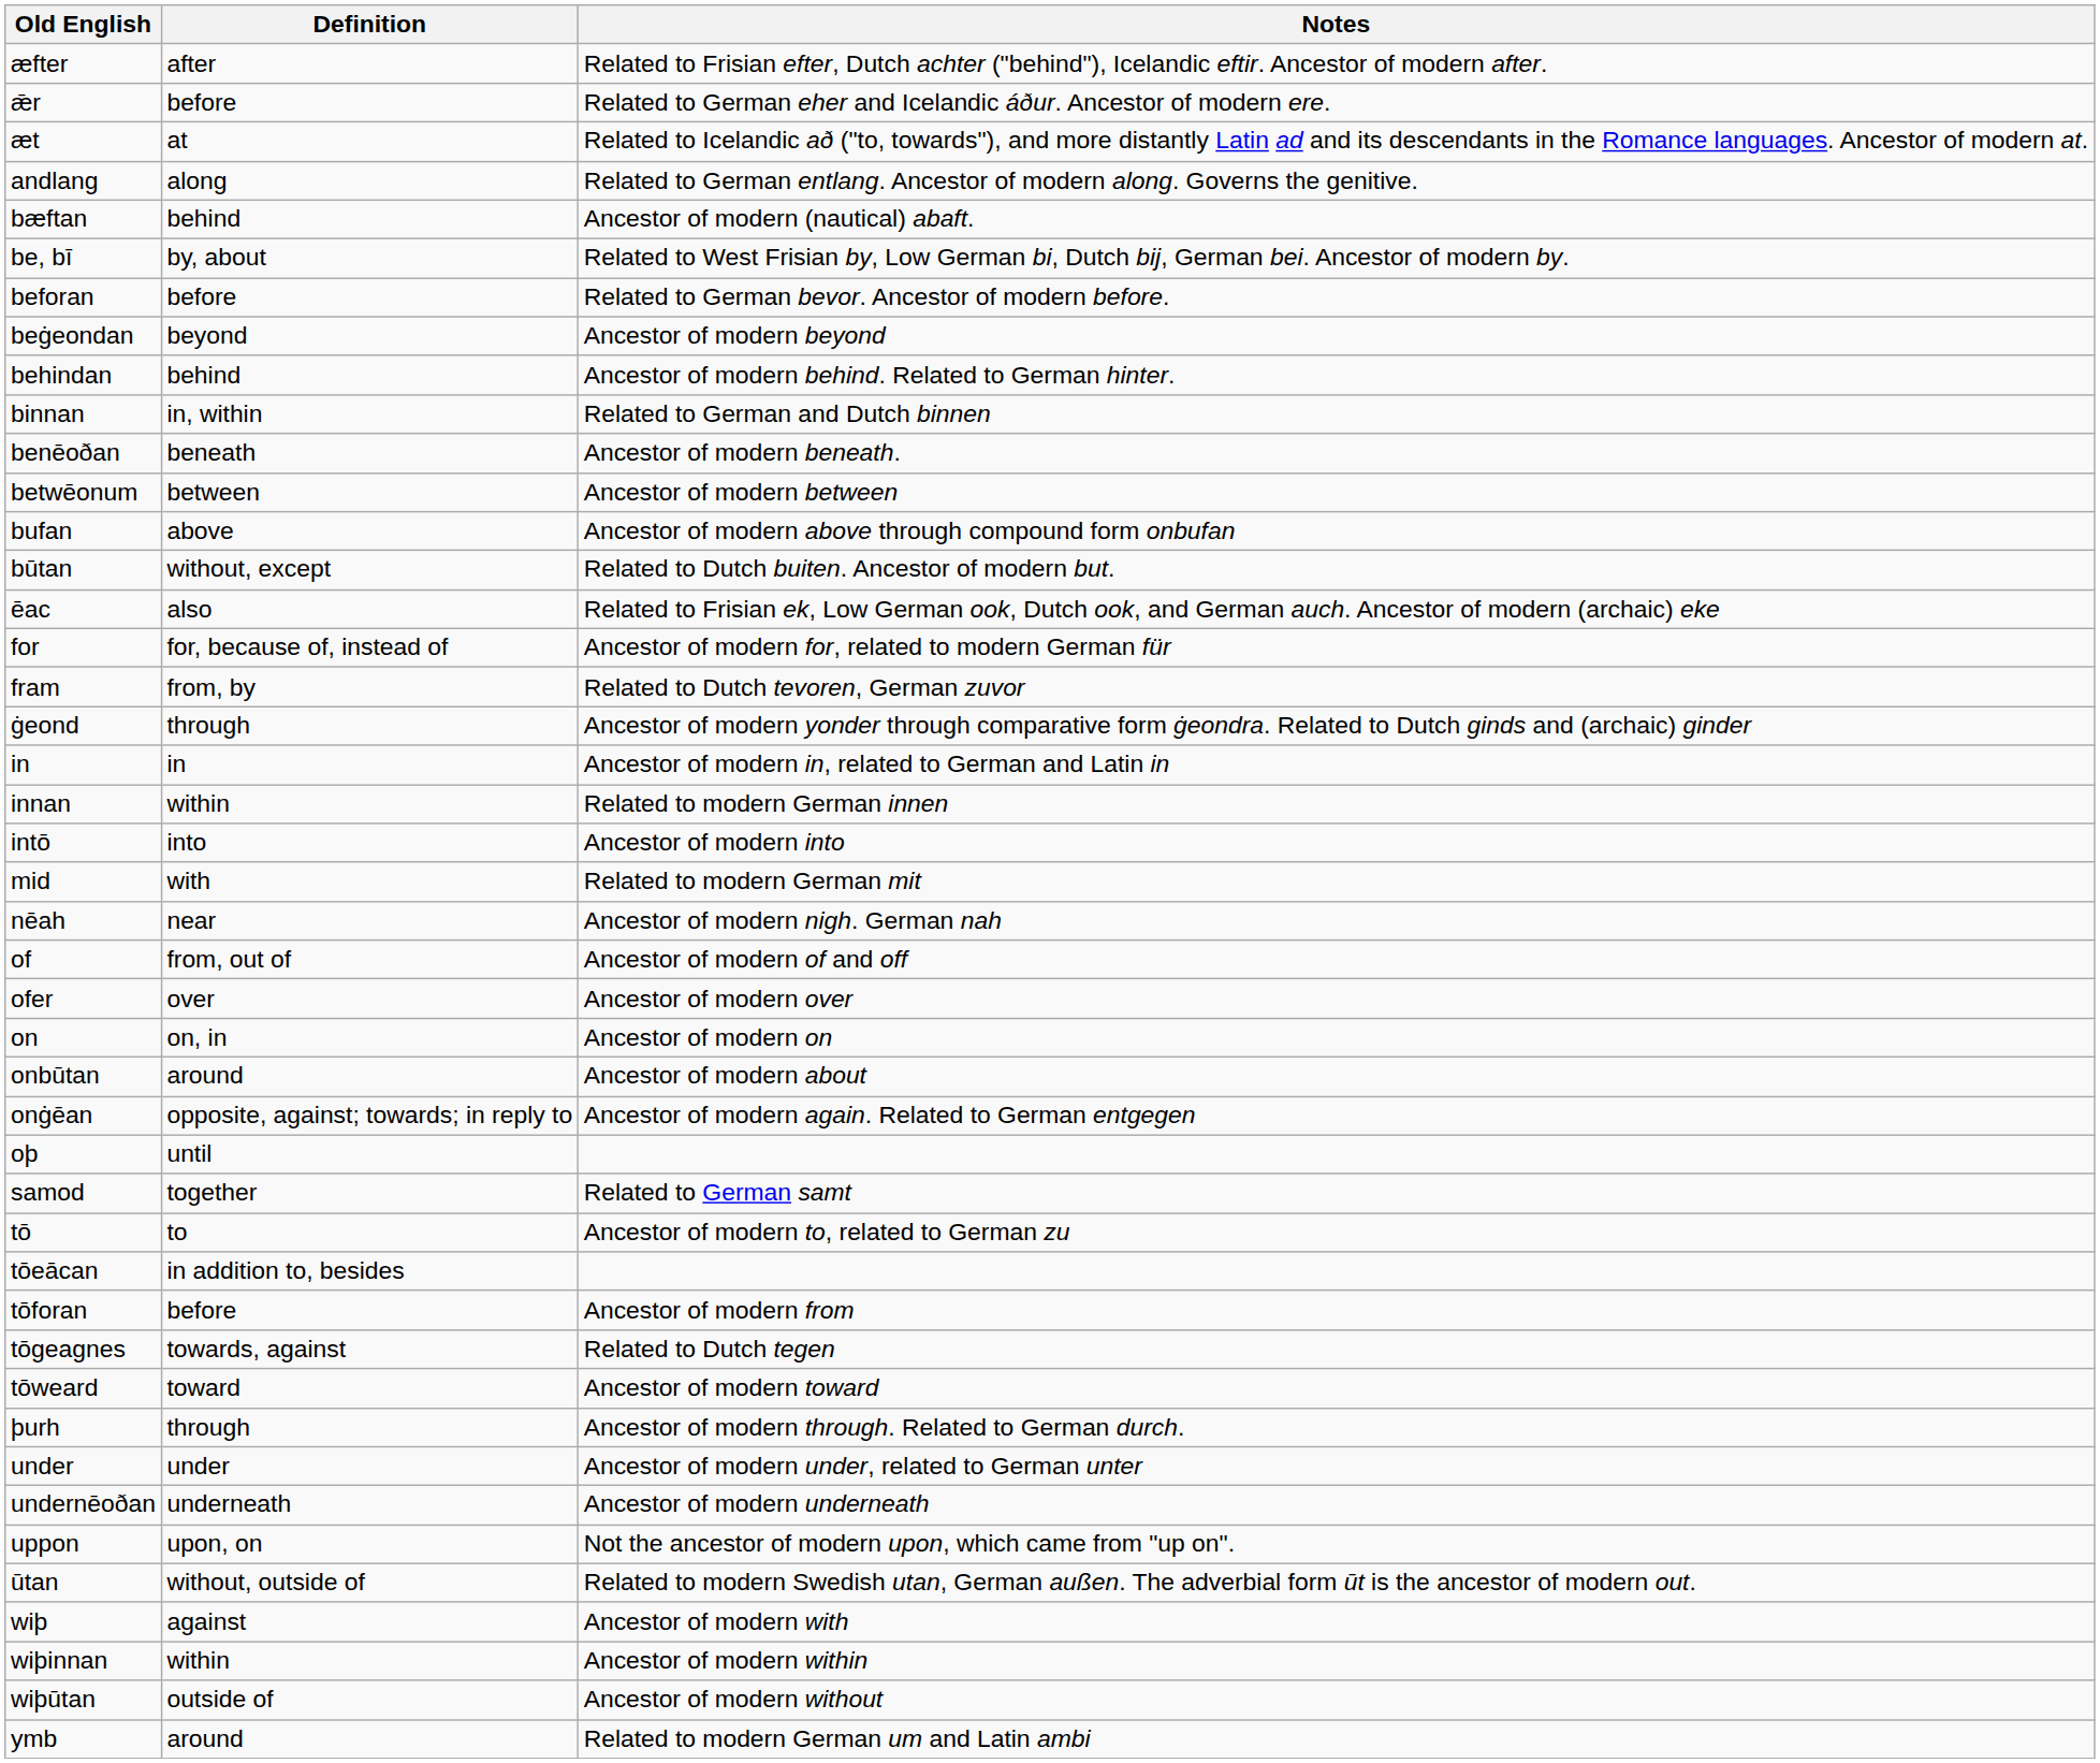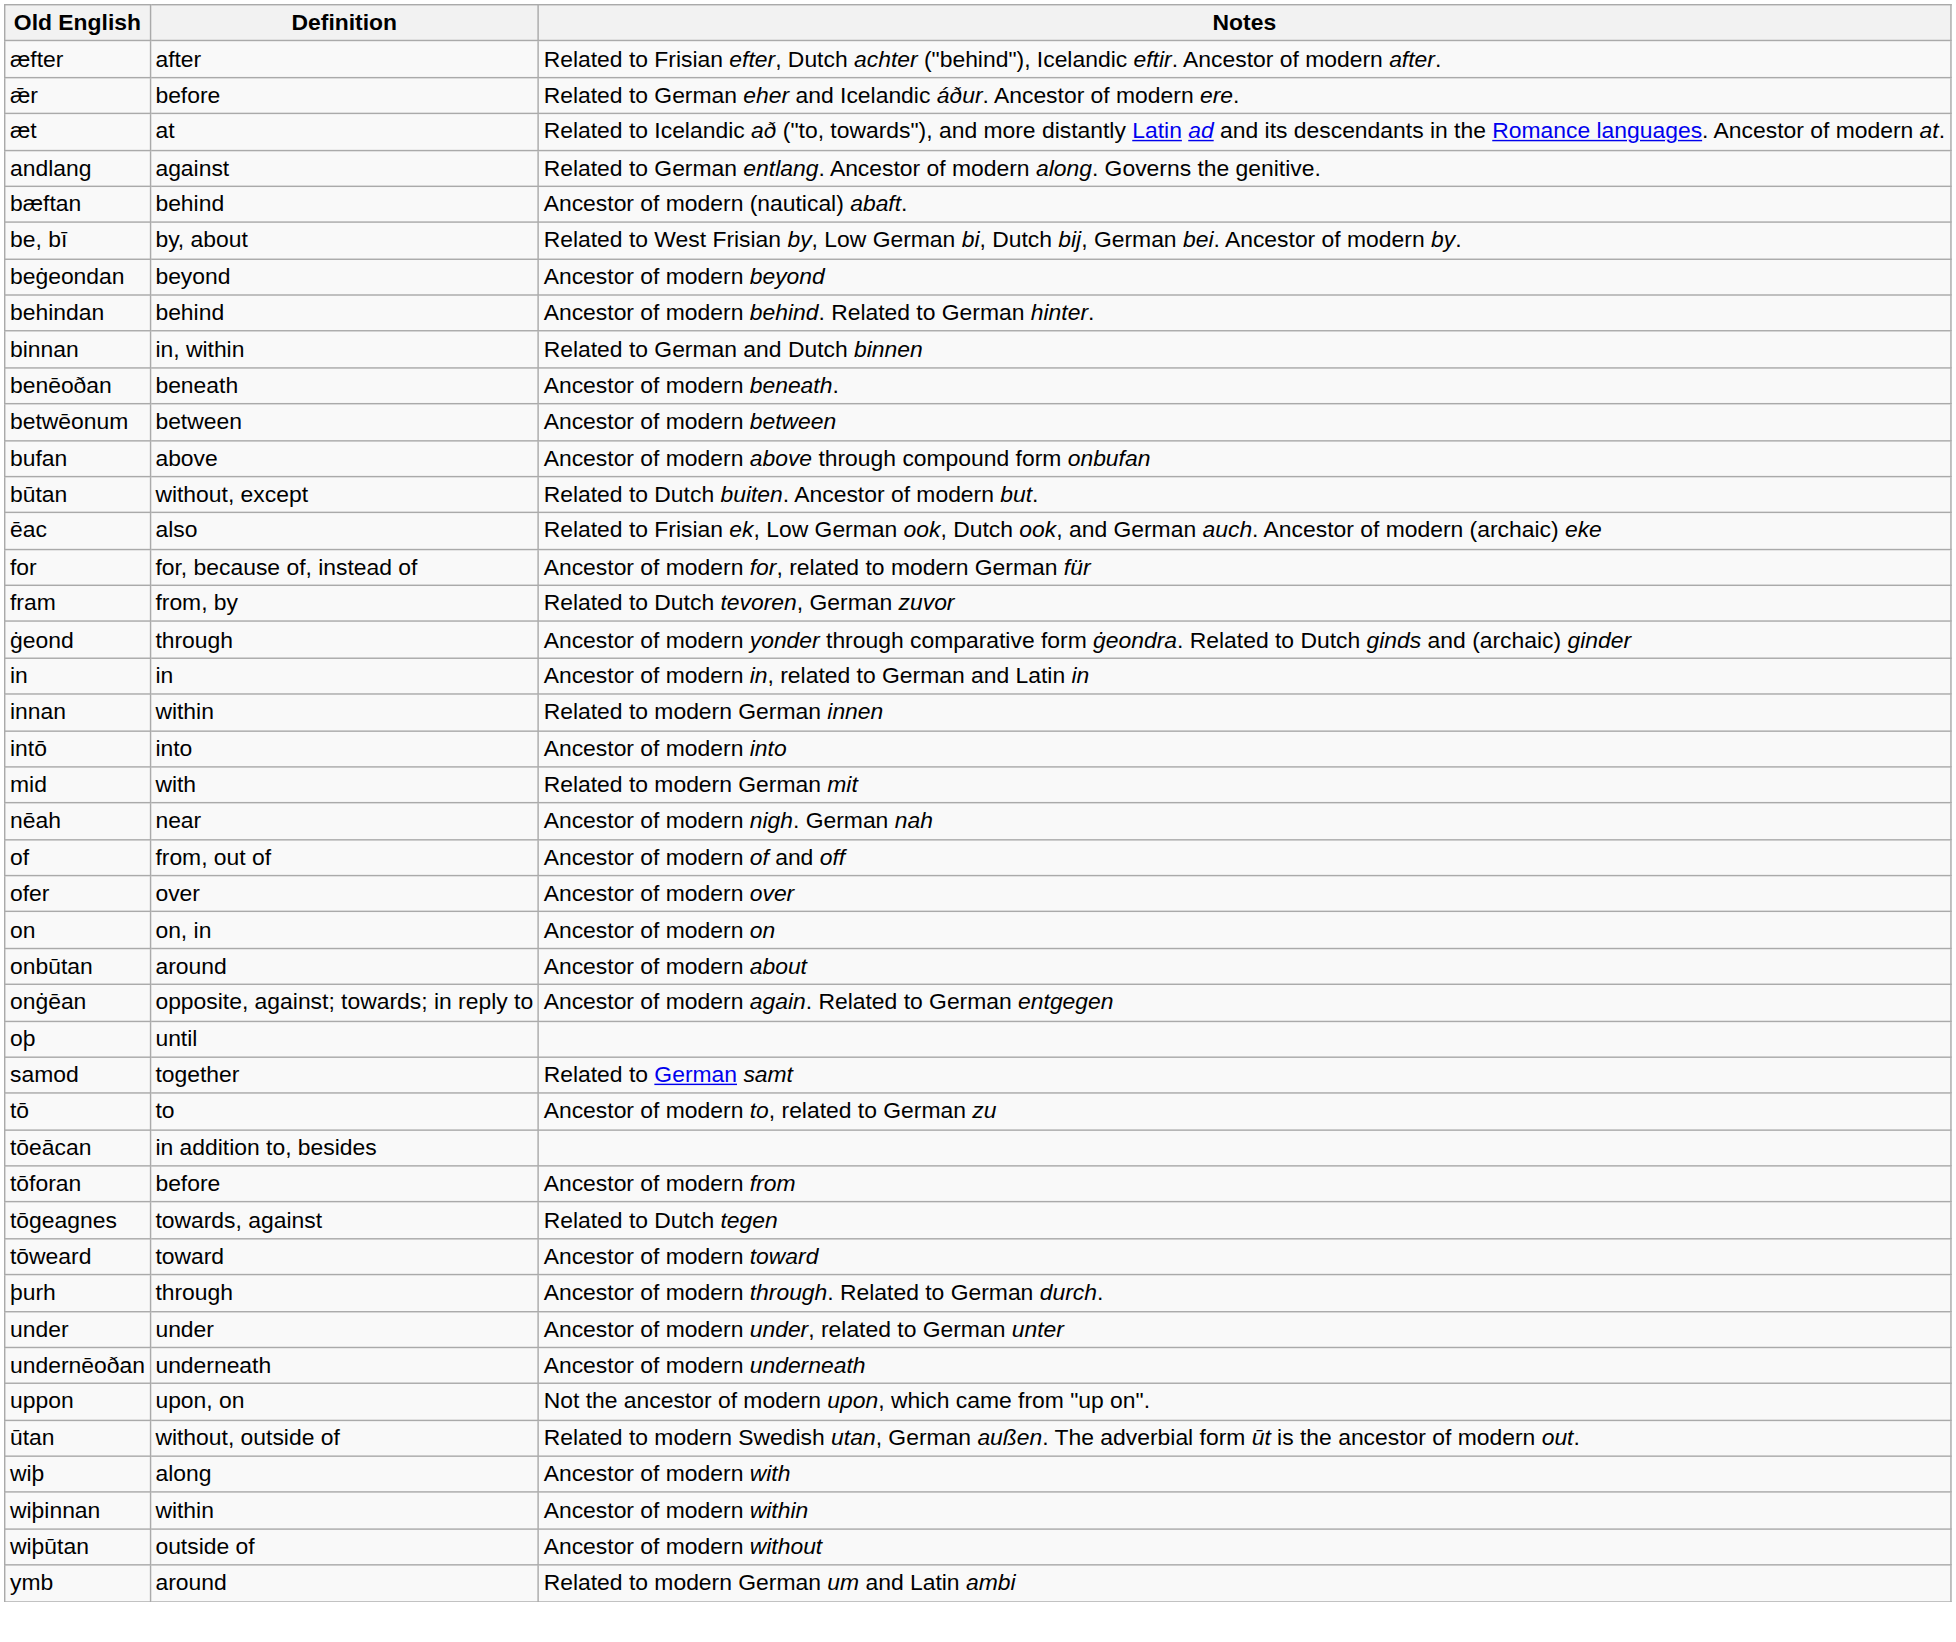 <table class="wikitable">
 <tr>
 <th>Old English</th>
 <th>Definition</th>
 <th>Notes</th>
 </tr>
 <tr>
 <td>æfter</td>
 <td>after</td>
 <td>Related to Frisian <em>efter</em>, Dutch <em>achter</em> ("behind"), Icelandic <em>eftir</em>. Ancestor of modern <em>after</em>.</td>
 </tr>
 <tr>
 <td>ǣr</td>
 <td>before</td>
 <td>Related to German <em>eher</em> and Icelandic <em>áður</em>. Ancestor of modern <em>ere</em>.</td>
 </tr>
 <tr>
 <td>æt</td>
 <td>at</td>
 <td>Related to Icelandic <em>að</em> ("to, towards"), and more distantly <a href='#'>Latin</a> <em><a href='#'>ad</a></em> and its descendants in the <a href='#'>Romance languages</a>. Ancestor of modern <em>at</em>.</td>
 </tr>
 <tr>
 <td>andlang</td>
-<td>along</td>
+<td>against</td>
 <td>Related to German <em>entlang</em>. Ancestor of modern <em>along</em>. Governs the genitive.</td>
 </tr>
 <tr>
 <td>bæftan</td>
 <td>behind</td>
 <td>Ancestor of modern (nautical) <em>abaft</em>.</td>
 </tr>
 <tr>
 <td>be, bī</td>
 <td>by, about</td>
 <td>Related to West Frisian <em>by</em>, Low German <em>bi</em>, Dutch <em>bij</em>, German <em>bei</em>. Ancestor of modern <em>by</em>.</td>
-</tr>
-<tr>
-<td>beforan</td>
-<td>before</td>
-<td>Related to German <em>bevor</em>. Ancestor of modern <em>before</em>.</td>
 </tr>
 <tr>
 <td>beġeondan</td>
 <td>beyond</td>
 <td>Ancestor of modern <em>beyond</em></td>
 </tr>
 <tr>
 <td>behindan</td>
 <td>behind</td>
 <td>Ancestor of modern <em>behind</em>. Related to German <em>hinter</em>.</td>
 </tr>
 <tr>
 <td>binnan</td>
 <td>in, within</td>
 <td>Related to German and Dutch <em>binnen</em></td>
 </tr>
 <tr>
 <td>benēoðan</td>
 <td>beneath</td>
 <td>Ancestor of modern <em>beneath</em>.</td>
 </tr>
 <tr>
 <td>betwēonum</td>
 <td>between</td>
 <td>Ancestor of modern <em>between</em></td>
 </tr>
 <tr>
 <td>bufan</td>
 <td>above</td>
 <td>Ancestor of modern <em>above</em> through compound form <em>onbufan</em></td>
 </tr>
 <tr>
 <td>būtan</td>
 <td>without, except</td>
 <td>Related to Dutch <em>buiten</em>. Ancestor of modern <em>but</em>.</td>
 </tr>
 <tr>
 <td>ēac</td>
 <td>also</td>
 <td>Related to Frisian <em>ek</em>, Low German <em>ook</em>, Dutch <em>ook</em>, and German <em>auch</em>. Ancestor of modern (archaic) <em>eke</em></td>
 </tr>
 <tr>
 <td>for</td>
 <td>for, because of, instead of</td>
 <td>Ancestor of modern <em>for</em>, related to modern German <em>für</em></td>
 </tr>
 <tr>
 <td>fram</td>
 <td>from, by</td>
 <td>Related to Dutch <em>tevoren</em>, German <em>zuvor</em></td>
 </tr>
 <tr>
 <td>ġeond</td>
 <td>through</td>
 <td>Ancestor of modern <em>yonder</em> through comparative form <em>ġeondra</em>. Related to Dutch <em>ginds</em> and (archaic) <em>ginder</em></td>
 </tr>
 <tr>
 <td>in</td>
 <td>in</td>
 <td>Ancestor of modern <em>in</em>, related to German and Latin <em>in</em></td>
 </tr>
 <tr>
 <td>innan</td>
 <td>within</td>
 <td>Related to modern German <em>innen</em></td>
 </tr>
 <tr>
 <td>intō</td>
 <td>into</td>
 <td>Ancestor of modern <em>into</em></td>
 </tr>
 <tr>
 <td>mid</td>
 <td>with</td>
 <td>Related to modern German <em>mit</em></td>
 </tr>
 <tr>
 <td>nēah</td>
 <td>near</td>
 <td>Ancestor of modern <em>nigh</em>. German <em>nah</em></td>
 </tr>
 <tr>
 <td>of</td>
 <td>from, out of</td>
 <td>Ancestor of modern <em>of</em> and <em>off</em></td>
 </tr>
 <tr>
 <td>ofer</td>
 <td>over</td>
 <td>Ancestor of modern <em>over</em></td>
 </tr>
 <tr>
 <td>on</td>
 <td>on, in</td>
 <td>Ancestor of modern <em>on</em></td>
 </tr>
 <tr>
 <td>onbūtan</td>
 <td>around</td>
 <td>Ancestor of modern <em>about</em></td>
 </tr>
 <tr>
 <td>onġēan</td>
 <td>opposite, against; towards; in reply to</td>
 <td>Ancestor of modern <em>again</em>. Related to German <em>entgegen</em></td>
 </tr>
 <tr>
 <td>oþ</td>
 <td>until</td>
 <td></td>
 </tr>
 <tr>
 <td>samod</td>
 <td>together</td>
 <td>Related to <a href='#'>German</a> <em>samt</em></td>
 </tr>
 <tr>
 <td>tō</td>
 <td>to</td>
 <td>Ancestor of modern <em>to</em>, related to German <em>zu</em></td>
 </tr>
 <tr>
 <td>tōeācan</td>
 <td>in addition to, besides</td>
 <td></td>
 </tr>
 <tr>
 <td>tōforan</td>
 <td>before</td>
 <td>Ancestor of modern <em>from</em></td>
 </tr>
 <tr>
 <td>tōgeagnes</td>
 <td>towards, against</td>
 <td>Related to Dutch <em>tegen</em></td>
 </tr>
 <tr>
 <td>tōweard</td>
 <td>toward</td>
 <td>Ancestor of modern <em>toward</em></td>
 </tr>
 <tr>
 <td>þurh</td>
 <td>through</td>
 <td>Ancestor of modern <em>through</em>. Related to German <em>durch</em>.</td>
 </tr>
 <tr>
 <td>under</td>
 <td>under</td>
 <td>Ancestor of modern <em>under</em>, related to German <em>unter</em></td>
 </tr>
 <tr>
 <td>undernēoðan</td>
 <td>underneath</td>
 <td>Ancestor of modern <em>underneath</em></td>
 </tr>
 <tr>
 <td>uppon</td>
 <td>upon, on</td>
 <td>Not the ancestor of modern <em>upon</em>, which came from "up on".</td>
 </tr>
 <tr>
 <td>ūtan</td>
 <td>without, outside of</td>
 <td>Related to modern Swedish <em>utan</em>, German <em>außen</em>. The adverbial form <em>ūt</em> is the ancestor of modern <em>out</em>.</td>
 </tr>
 <tr>
 <td>wiþ</td>
-<td>against</td>
+<td>along</td>
 <td>Ancestor of modern <em>with</em></td>
 </tr>
 <tr>
 <td>wiþinnan</td>
 <td>within</td>
 <td>Ancestor of modern <em>within</em></td>
 </tr>
 <tr>
 <td>wiþūtan</td>
 <td>outside of</td>
 <td>Ancestor of modern <em>without</em></td>
 </tr>
 <tr>
 <td>ymb</td>
 <td>around</td>
 <td>Related to modern German <em>um</em> and Latin <em>ambi</em></td>
 </tr>
 </table>
